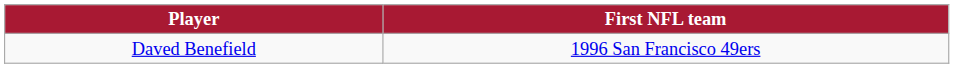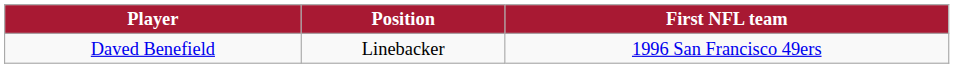 <table class="wikitable" width="65%">
 <tr align="center"  style="background:#A81933;color:#FFFFFF;">
 <td><strong>Player</strong></td>
+<td><strong>Position</strong></td>
 <td><strong>First NFL team</strong></td>
 </tr>
 <tr align="center" bgcolor="">
 <td><a href='#'>Daved Benefield</a></td>
+<td>Linebacker</td>
 <td><a href='#'>1996 San Francisco 49ers</a></td>
 </tr>
 </table>
